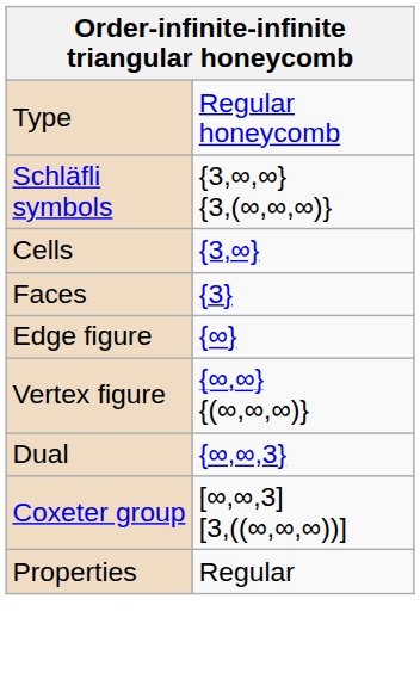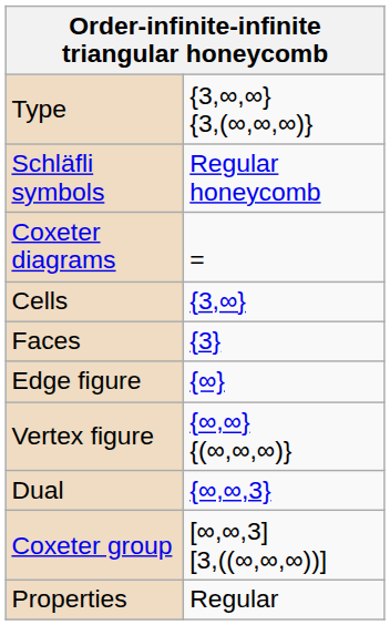 <table class="wikitable" align="right" style="margin-left:10px" width=240>
 <tr>
 <th bgcolor=#efdcc3 colspan=2>Order-infinite-infinite triangular honeycomb</th>
 </tr>
 <tr>
 <td bgcolor=#efdcc3>Type</td>
+<td>{3,∞,∞}<br>{3,(∞,∞,∞)}</td>
+</tr>
+<tr>
+<td bgcolor=#efdcc3><a href='#'>Schläfli symbols</a></td>
 <td><a href='#'>Regular honeycomb</a></td>
 </tr>
 <tr>
-<td bgcolor=#efdcc3><a href='#'>Schläfli symbols</a></td>
-<td>{3,∞,∞}<br>{3,(∞,∞,∞)}</td>
+<td bgcolor=#efdcc3><a href='#'>Coxeter diagrams</a></td>
+<td><br> = </td>
 </tr>
 <tr>
 <td bgcolor=#efdcc3>Cells</td>
 <td><a href='#'>{3,∞}</a> </td>
 </tr>
 <tr>
 <td bgcolor=#efdcc3>Faces</td>
 <td><a href='#'>{3}</a></td>
 </tr>
 <tr>
 <td bgcolor=#efdcc3>Edge figure</td>
 <td><a href='#'>{∞}</a></td>
 </tr>
 <tr>
 <td bgcolor=#efdcc3>Vertex figure</td>
 <td><a href='#'>{∞,∞}</a> <br>{(∞,∞,∞)} </td>
 </tr>
 <tr>
 <td bgcolor=#efdcc3>Dual</td>
 <td><a href='#'>{∞,∞,3}</a></td>
 </tr>
 <tr>
 <td bgcolor=#efdcc3><a href='#'>Coxeter group</a></td>
 <td>[∞,∞,3]<br>[3,((∞,∞,∞))]</td>
 </tr>
 <tr>
 <td bgcolor=#efdcc3>Properties</td>
 <td>Regular</td>
 </tr>
 </table>
